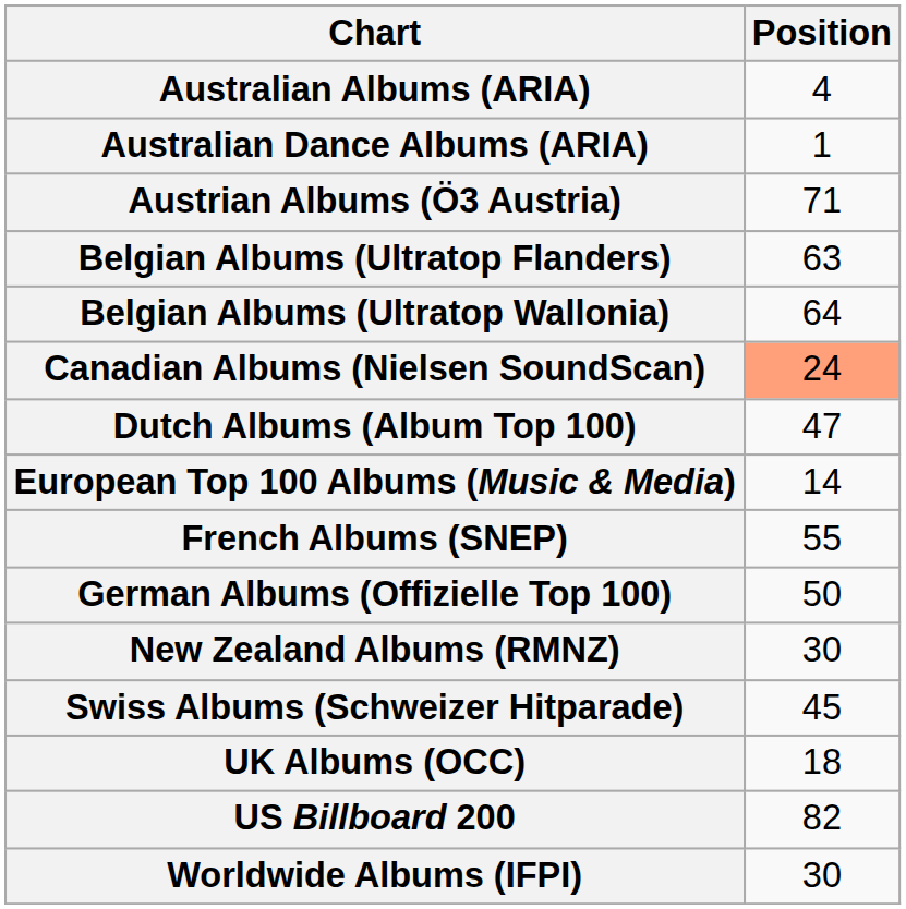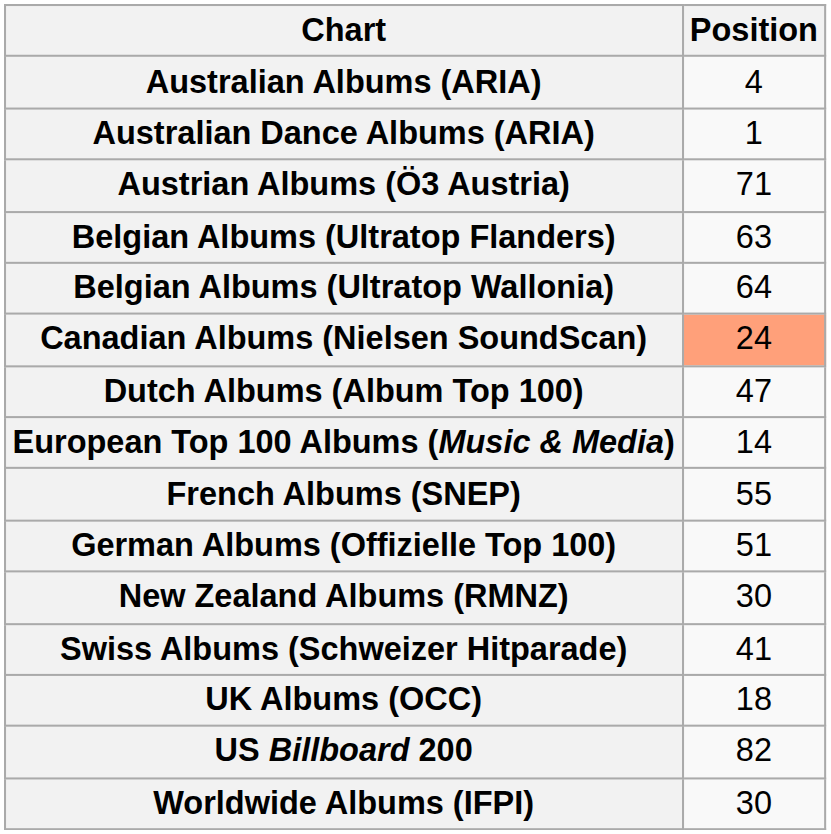 <table class="wikitable sortable plainrowheaders" style="text-align:center">
 <tr>
 <th scope="col">Chart</th>
 <th scope="col">Position</th>
 </tr>
 <tr>
 <th scope="row">Australian Albums (ARIA)</th>
 <td>4</td>
 </tr>
 <tr>
 <th scope="row">Australian Dance Albums (ARIA)</th>
 <td>1</td>
 </tr>
 <tr>
 <th scope="row">Austrian Albums (Ö3 Austria)</th>
 <td>71</td>
 </tr>
 <tr>
 <th scope="row">Belgian Albums (Ultratop Flanders)</th>
 <td>63</td>
 </tr>
 <tr>
 <th scope="row">Belgian Albums (Ultratop Wallonia)</th>
 <td>64</td>
 </tr>
 <tr>
 <th scope="row">Canadian Albums (Nielsen SoundScan)</th>
 <td style="background: lightsalmon;">24</td>
 </tr>
 <tr>
 <th scope="row">Dutch Albums (Album Top 100)</th>
 <td>47</td>
 </tr>
 <tr>
 <th scope="row">European Top 100 Albums (<em>Music & Media</em>)</th>
 <td>14</td>
 </tr>
 <tr>
 <th scope="row">French Albums (SNEP)</th>
 <td>55</td>
 </tr>
 <tr>
 <th scope="row">German Albums (Offizielle Top 100)</th>
-<td>50</td>
+<td>51</td>
 </tr>
 <tr>
 <th scope="row">New Zealand Albums (RMNZ)</th>
 <td>30</td>
 </tr>
 <tr>
 <th scope="row">Swiss Albums (Schweizer Hitparade)</th>
-<td>45</td>
+<td>41</td>
 </tr>
 <tr>
 <th scope="row">UK Albums (OCC)</th>
 <td>18</td>
 </tr>
 <tr>
 <th scope="row">US <em>Billboard</em> 200</th>
 <td>82</td>
 </tr>
 <tr>
 <th scope="row">Worldwide Albums (IFPI)</th>
 <td>30</td>
 </tr>
 </table>
